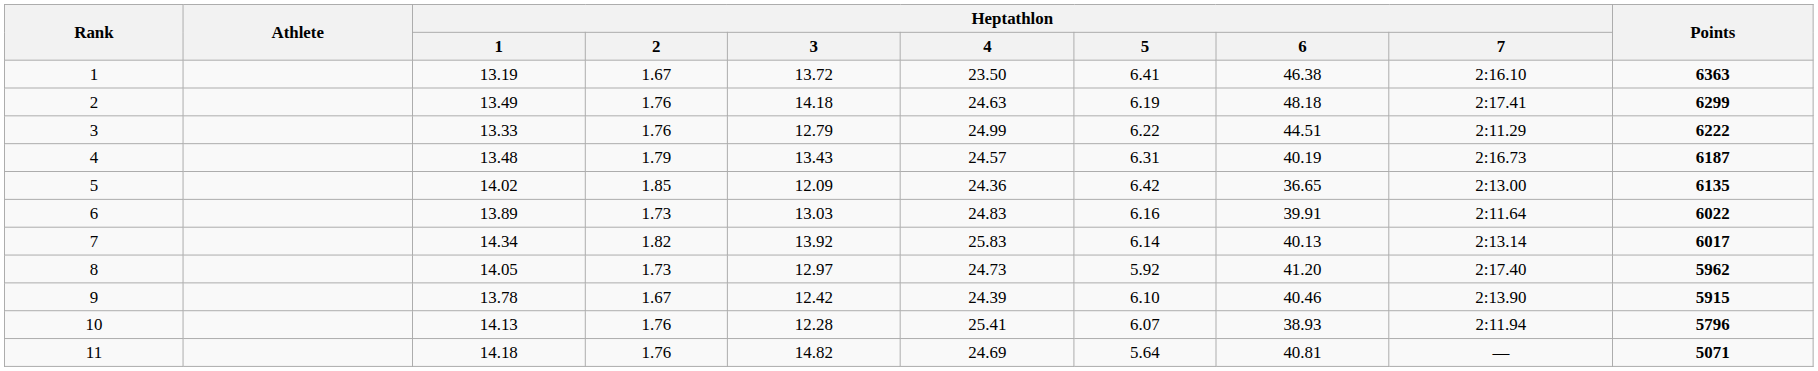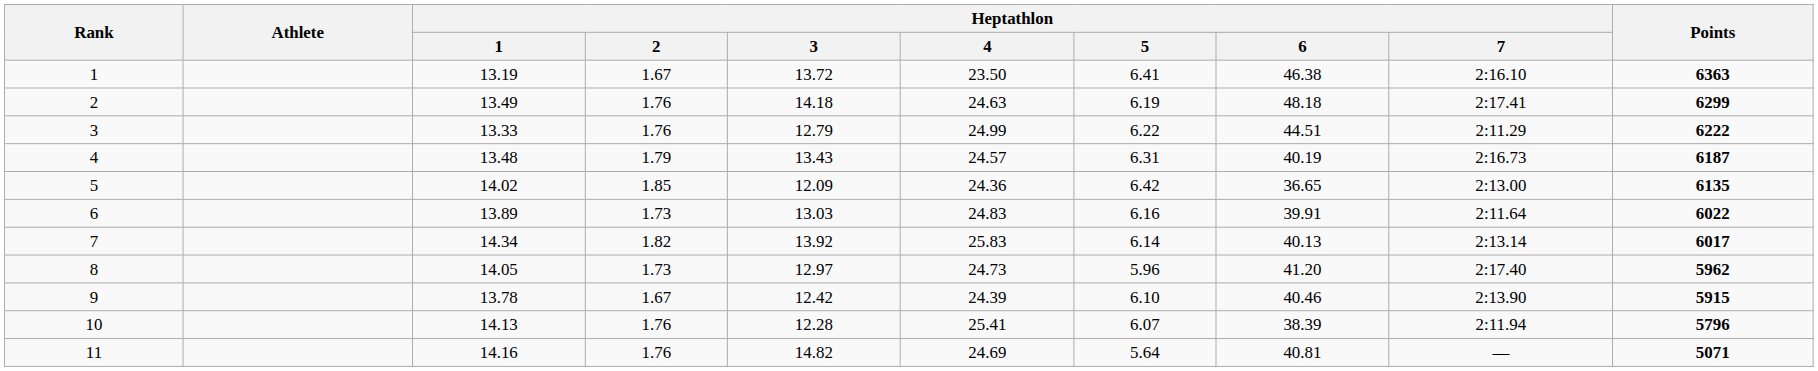 <table class="wikitable" style=" text-align:center; font-size:110%;" width="95%">
 <tr>
 <th rowspan="2">Rank</th>
 <th rowspan="2">Athlete</th>
 <th colspan="7">Heptathlon</th>
 <th rowspan="2">Points</th>
 </tr>
 <tr>
 <th>1</th>
 <th>2</th>
 <th>3</th>
 <th>4</th>
 <th>5</th>
 <th>6</th>
 <th>7</th>
 </tr>
 <tr>
 <td>1</td>
 <td align=left></td>
 <td>13.19</td>
 <td>1.67</td>
 <td>13.72</td>
 <td>23.50</td>
 <td>6.41</td>
 <td>46.38</td>
 <td>2:16.10</td>
 <td><strong>6363</strong></td>
 </tr>
 <tr>
 <td>2</td>
 <td align=left></td>
 <td>13.49</td>
 <td>1.76</td>
 <td>14.18</td>
 <td>24.63</td>
 <td>6.19</td>
 <td>48.18</td>
 <td>2:17.41</td>
 <td><strong>6299</strong></td>
 </tr>
 <tr>
 <td>3</td>
 <td align=left></td>
 <td>13.33</td>
 <td>1.76</td>
 <td>12.79</td>
 <td>24.99</td>
 <td>6.22</td>
 <td>44.51</td>
 <td>2:11.29</td>
 <td><strong>6222</strong></td>
 </tr>
 <tr>
 <td>4</td>
 <td align=left></td>
 <td>13.48</td>
 <td>1.79</td>
 <td>13.43</td>
 <td>24.57</td>
 <td>6.31</td>
 <td>40.19</td>
 <td>2:16.73</td>
 <td><strong>6187</strong></td>
 </tr>
 <tr>
 <td>5</td>
 <td align=left></td>
 <td>14.02</td>
 <td>1.85</td>
 <td>12.09</td>
 <td>24.36</td>
 <td>6.42</td>
 <td>36.65</td>
 <td>2:13.00</td>
 <td><strong>6135</strong></td>
 </tr>
 <tr>
 <td>6</td>
 <td align=left></td>
 <td>13.89</td>
 <td>1.73</td>
 <td>13.03</td>
 <td>24.83</td>
 <td>6.16</td>
 <td>39.91</td>
 <td>2:11.64</td>
 <td><strong>6022</strong></td>
 </tr>
 <tr>
 <td>7</td>
 <td align=left></td>
 <td>14.34</td>
 <td>1.82</td>
 <td>13.92</td>
 <td>25.83</td>
 <td>6.14</td>
 <td>40.13</td>
 <td>2:13.14</td>
 <td><strong>6017</strong></td>
 </tr>
 <tr>
 <td>8</td>
 <td align=left></td>
 <td>14.05</td>
 <td>1.73</td>
 <td>12.97</td>
 <td>24.73</td>
-<td>5.92</td>
+<td>5.96</td>
 <td>41.20</td>
 <td>2:17.40</td>
 <td><strong>5962</strong></td>
 </tr>
 <tr>
 <td>9</td>
 <td align=left></td>
 <td>13.78</td>
 <td>1.67</td>
 <td>12.42</td>
 <td>24.39</td>
 <td>6.10</td>
 <td>40.46</td>
 <td>2:13.90</td>
 <td><strong>5915</strong></td>
 </tr>
 <tr>
 <td>10</td>
 <td align=left></td>
 <td>14.13</td>
 <td>1.76</td>
 <td>12.28</td>
 <td>25.41</td>
 <td>6.07</td>
-<td>38.93</td>
+<td>38.39</td>
 <td>2:11.94</td>
 <td><strong>5796</strong></td>
 </tr>
 <tr>
 <td>11</td>
 <td align=left></td>
-<td>14.18</td>
+<td>14.16</td>
 <td>1.76</td>
 <td>14.82</td>
 <td>24.69</td>
 <td>5.64</td>
 <td>40.81</td>
 <td>—</td>
 <td><strong>5071</strong></td>
 </tr>
 </table>
